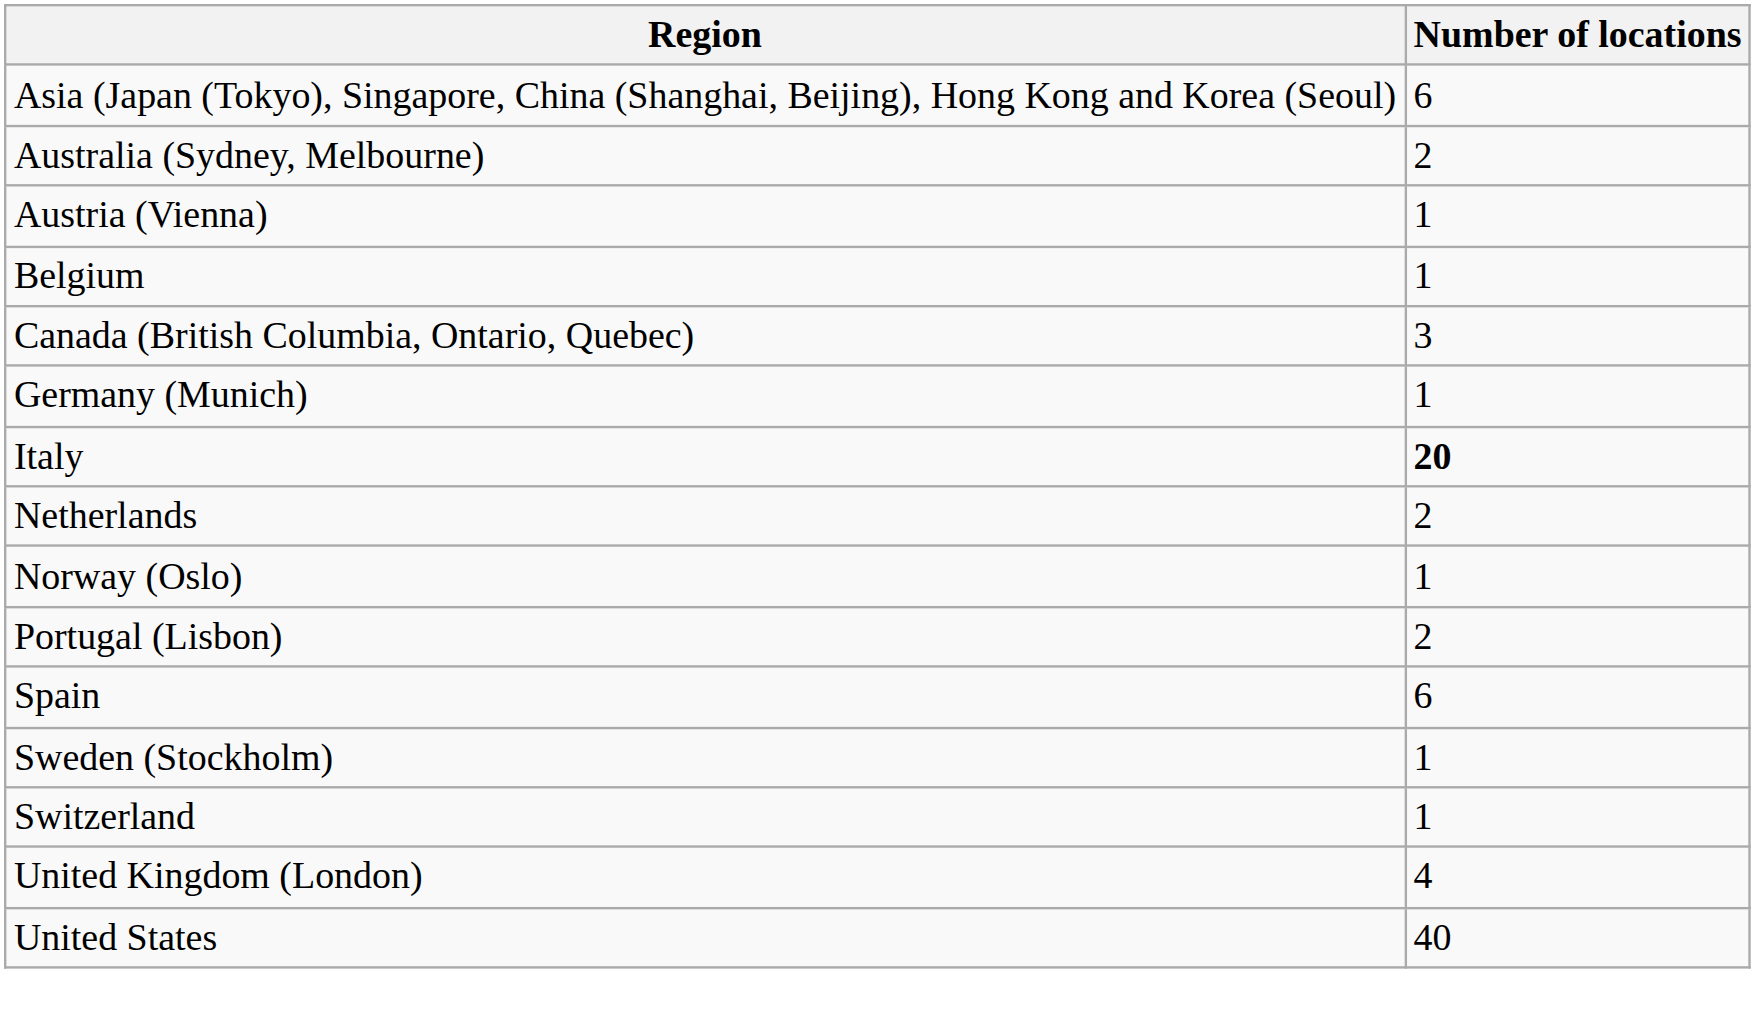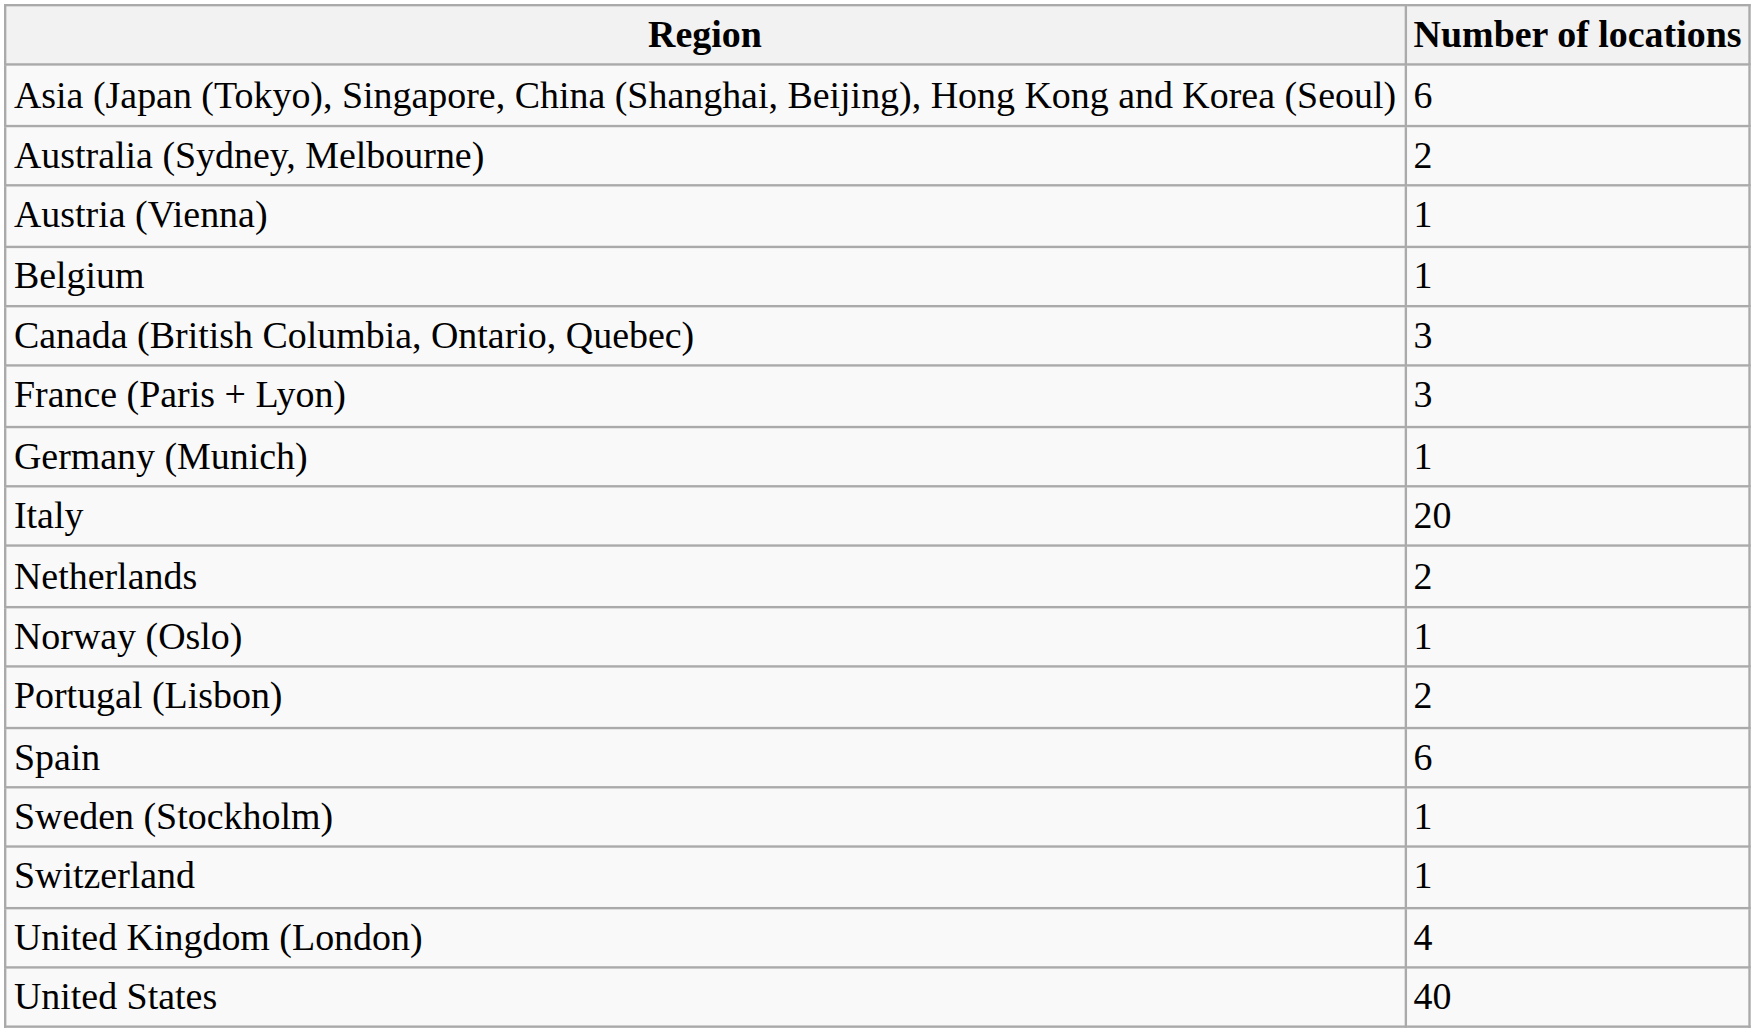 <table class="wikitable sortable">
 <tr>
 <th>Region</th>
 <th>Number of locations</th>
 </tr>
 <tr>
 <td>Asia (Japan (Tokyo), Singapore, China (Shanghai, Beijing), Hong Kong and Korea (Seoul)</td>
 <td>6</td>
 </tr>
 <tr>
 <td>Australia (Sydney, Melbourne)</td>
 <td>2</td>
 </tr>
 <tr>
 <td>Austria (Vienna)</td>
 <td>1</td>
 </tr>
 <tr>
 <td>Belgium</td>
 <td>1</td>
 </tr>
 <tr>
 <td>Canada (British Columbia, Ontario, Quebec)</td>
 <td>3</td>
 </tr>
 <tr>
+<td>France (Paris + Lyon)</td>
+<td>3</td>
+</tr>
+<tr>
 <td>Germany (Munich)</td>
 <td>1</td>
 </tr>
 <tr>
 <td>Italy</td>
-<td><strong>20</strong></td>
+<td>20</td>
 </tr>
 <tr>
 <td>Netherlands</td>
 <td>2</td>
 </tr>
 <tr>
 <td>Norway (Oslo)</td>
 <td>1</td>
 </tr>
 <tr>
 <td>Portugal (Lisbon)</td>
 <td>2</td>
 </tr>
 <tr>
 <td>Spain</td>
 <td>6</td>
 </tr>
 <tr>
 <td>Sweden (Stockholm)</td>
 <td>1</td>
 </tr>
 <tr>
 <td>Switzerland</td>
 <td>1</td>
 </tr>
 <tr>
 <td>United Kingdom (London)</td>
 <td>4</td>
 </tr>
 <tr>
 <td>United States</td>
 <td>40</td>
 </tr>
 </table>
